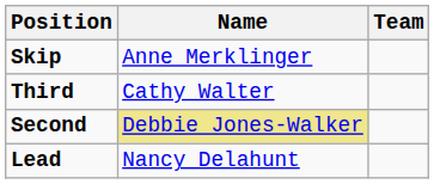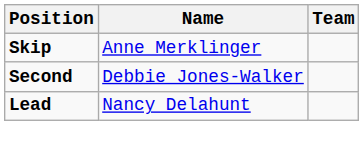 <table class="wikitable">
 <tr>
 <th><strong>Position</strong></th>
 <th><strong>Name</strong></th>
 <th><strong>Team</strong></th>
 </tr>
 <tr>
 <td><strong>Skip</strong></td>
 <td><a href='#'>Anne Merklinger</a> </td>
 <td></td>
 </tr>
 <tr>
-<td><strong>Third</strong></td>
-<td><a href='#'>Cathy Walter</a></td>
-<td></td>
-</tr>
-<tr>
 <td><strong>Second</strong></td>
-<td style="background: khaki;"><a href='#'>Debbie Jones-Walker</a></td>
+<td><a href='#'>Debbie Jones-Walker</a></td>
 <td></td>
 </tr>
 <tr>
 <td><strong>Lead</strong></td>
 <td><a href='#'>Nancy Delahunt</a></td>
 <td></td>
 </tr>
 </table>
